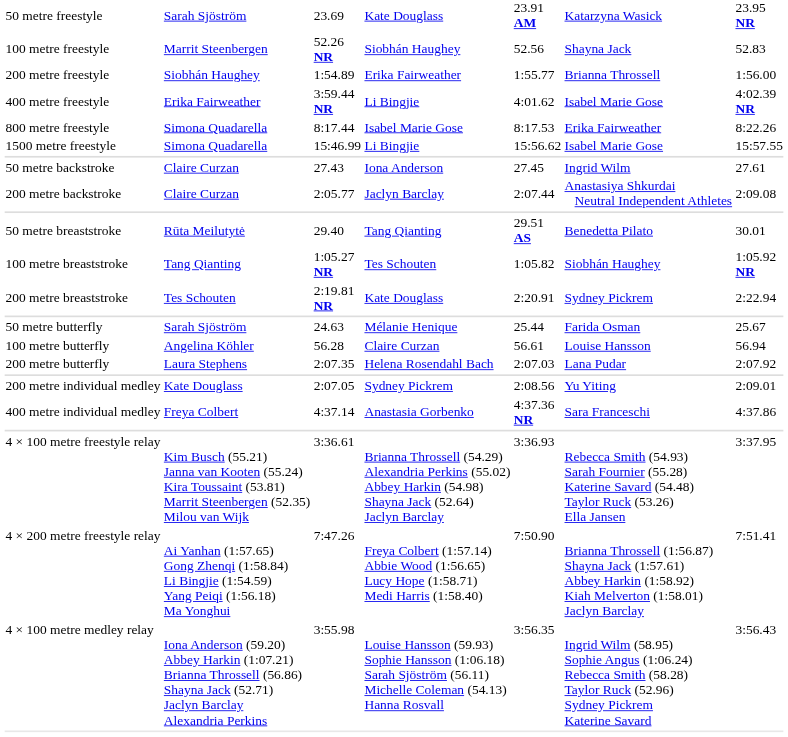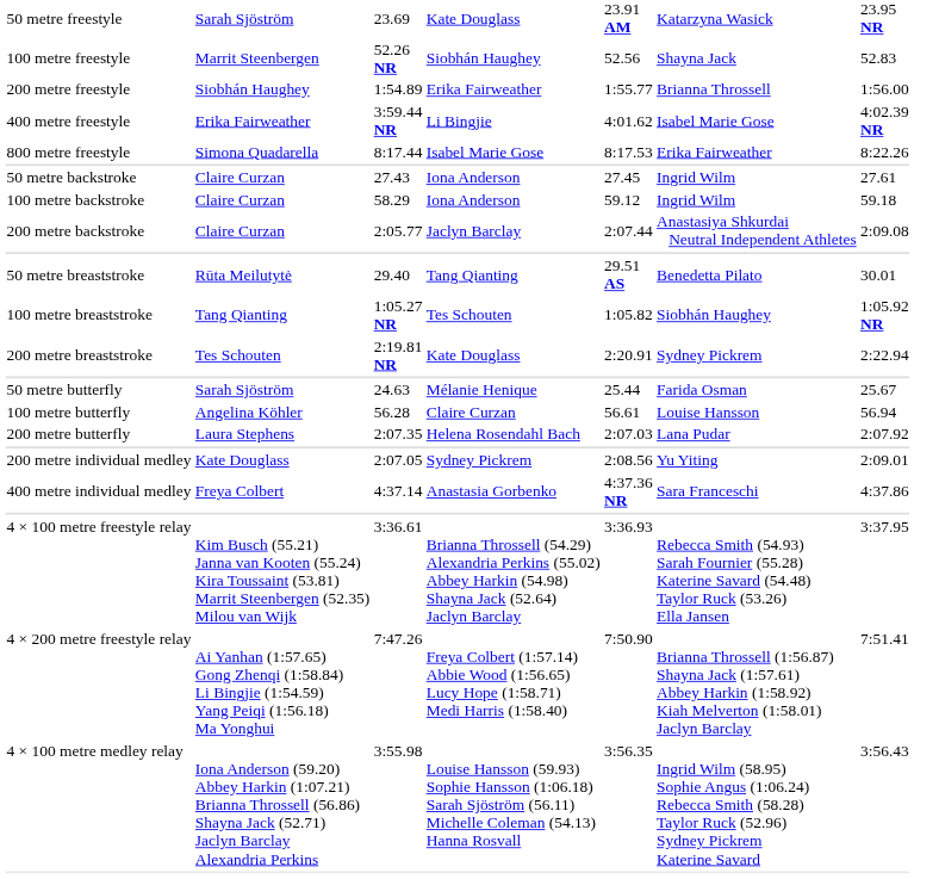 <table>
 <tr>
 <td>50 metre freestyle<br></td>
 <td><a href='#'>Sarah Sjöström</a><br></td>
 <td>23.69</td>
 <td><a href='#'>Kate Douglass</a><br></td>
 <td>23.91<br><strong><a href='#'>AM</a></strong></td>
 <td><a href='#'>Katarzyna Wasick</a><br></td>
 <td>23.95<br><strong><a href='#'>NR</a></strong></td>
 </tr>
 <tr>
 <td>100 metre freestyle<br></td>
 <td><a href='#'>Marrit Steenbergen</a><br></td>
 <td>52.26<br><strong><a href='#'>NR</a></strong></td>
 <td><a href='#'>Siobhán Haughey</a><br></td>
 <td>52.56</td>
 <td><a href='#'>Shayna Jack</a><br></td>
 <td>52.83</td>
 </tr>
 <tr>
 <td>200 metre freestyle<br></td>
 <td><a href='#'>Siobhán Haughey</a><br></td>
 <td>1:54.89</td>
 <td><a href='#'>Erika Fairweather</a><br></td>
 <td>1:55.77</td>
 <td><a href='#'>Brianna Throssell</a><br></td>
 <td>1:56.00</td>
 </tr>
 <tr>
 <td>400 metre freestyle<br></td>
 <td><a href='#'>Erika Fairweather</a><br></td>
 <td>3:59.44<br><strong><a href='#'>NR</a></strong></td>
 <td><a href='#'>Li Bingjie</a><br></td>
 <td>4:01.62</td>
 <td><a href='#'>Isabel Marie Gose</a><br></td>
 <td>4:02.39<br><strong><a href='#'>NR</a></strong></td>
 </tr>
 <tr>
 <td>800 metre freestyle<br></td>
 <td><a href='#'>Simona Quadarella</a><br></td>
 <td>8:17.44</td>
 <td><a href='#'>Isabel Marie Gose</a><br></td>
 <td>8:17.53</td>
 <td><a href='#'>Erika Fairweather</a><br></td>
 <td>8:22.26</td>
 </tr>
-<tr>
-<td>1500 metre freestyle<br></td>
-<td><a href='#'>Simona Quadarella</a><br></td>
-<td>15:46.99</td>
-<td><a href='#'>Li Bingjie</a><br></td>
-<td>15:56.62</td>
-<td><a href='#'>Isabel Marie Gose</a><br></td>
-<td>15:57.55</td>
-</tr>
 <tr bgcolor=#DDDDDD>
 <td colspan=7></td>
 </tr>
 <tr>
 <td>50 metre backstroke<br></td>
 <td><a href='#'>Claire Curzan</a><br></td>
 <td>27.43</td>
 <td><a href='#'>Iona Anderson</a><br></td>
 <td>27.45</td>
 <td><a href='#'>Ingrid Wilm</a><br></td>
 <td>27.61</td>
+</tr>
+<tr>
+<td>100 metre backstroke<br></td>
+<td><a href='#'>Claire Curzan</a><br></td>
+<td>58.29</td>
+<td><a href='#'>Iona Anderson</a><br></td>
+<td>59.12</td>
+<td><a href='#'>Ingrid Wilm</a><br></td>
+<td>59.18</td>
 </tr>
 <tr>
 <td>200 metre backstroke<br></td>
 <td><a href='#'>Claire Curzan</a><br></td>
 <td>2:05.77</td>
 <td><a href='#'>Jaclyn Barclay</a><br></td>
 <td>2:07.44</td>
 <td><a href='#'>Anastasiya Shkurdai</a><br>   <a href='#'>Neutral Independent Athletes</a></td>
 <td>2:09.08</td>
 </tr>
 <tr bgcolor=#DDDDDD>
 <td colspan=7></td>
 </tr>
 <tr>
 <td>50 metre breaststroke<br></td>
 <td><a href='#'>Rūta Meilutytė</a><br></td>
 <td>29.40</td>
 <td><a href='#'>Tang Qianting</a><br></td>
 <td>29.51<br><strong><a href='#'>AS</a></strong></td>
 <td><a href='#'>Benedetta Pilato</a><br></td>
 <td>30.01</td>
 </tr>
 <tr>
 <td>100 metre breaststroke<br></td>
 <td><a href='#'>Tang Qianting</a><br></td>
 <td>1:05.27<br><strong><a href='#'>NR</a></strong></td>
 <td><a href='#'>Tes Schouten</a><br></td>
 <td>1:05.82</td>
 <td><a href='#'>Siobhán Haughey</a><br></td>
 <td>1:05.92<br><strong><a href='#'>NR</a></strong></td>
 </tr>
 <tr>
 <td>200 metre breaststroke<br></td>
 <td><a href='#'>Tes Schouten</a><br></td>
 <td>2:19.81<br><strong><a href='#'>NR</a></strong></td>
 <td><a href='#'>Kate Douglass</a><br></td>
 <td>2:20.91</td>
 <td><a href='#'>Sydney Pickrem</a><br></td>
 <td>2:22.94</td>
 </tr>
 <tr bgcolor=#DDDDDD>
 <td colspan=7></td>
 </tr>
 <tr>
 <td>50 metre butterfly<br></td>
 <td><a href='#'>Sarah Sjöström</a><br></td>
 <td>24.63</td>
 <td><a href='#'>Mélanie Henique</a><br></td>
 <td>25.44</td>
 <td><a href='#'>Farida Osman</a><br></td>
 <td>25.67</td>
 </tr>
 <tr>
 <td>100 metre butterfly<br></td>
 <td><a href='#'>Angelina Köhler</a><br></td>
 <td>56.28</td>
 <td><a href='#'>Claire Curzan</a><br></td>
 <td>56.61</td>
 <td><a href='#'>Louise Hansson</a><br></td>
 <td>56.94</td>
 </tr>
 <tr>
 <td>200 metre butterfly<br></td>
 <td><a href='#'>Laura Stephens</a><br></td>
 <td>2:07.35</td>
 <td><a href='#'>Helena Rosendahl Bach</a><br></td>
 <td>2:07.03</td>
 <td><a href='#'>Lana Pudar</a><br></td>
 <td>2:07.92</td>
 </tr>
 <tr bgcolor=#DDDDDD>
 <td colspan=7></td>
 </tr>
 <tr>
 <td>200 metre individual medley<br></td>
 <td><a href='#'>Kate Douglass</a><br></td>
 <td>2:07.05</td>
 <td><a href='#'>Sydney Pickrem</a><br></td>
 <td>2:08.56</td>
 <td><a href='#'>Yu Yiting</a><br></td>
 <td>2:09.01</td>
 </tr>
 <tr>
 <td>400 metre individual medley<br></td>
 <td><a href='#'>Freya Colbert</a><br></td>
 <td>4:37.14</td>
 <td><a href='#'>Anastasia Gorbenko</a><br></td>
 <td>4:37.36<br><strong><a href='#'>NR</a></strong></td>
 <td><a href='#'>Sara Franceschi</a><br></td>
 <td>4:37.86</td>
 </tr>
 <tr bgcolor=#DDDDDD>
 <td colspan=7></td>
 </tr>
 <tr valign="top">
 <td>4 × 100 metre freestyle relay<br></td>
 <td><br><a href='#'>Kim Busch</a> (55.21)<br><a href='#'>Janna van Kooten</a> (55.24)<br><a href='#'>Kira Toussaint</a> (53.81)<br><a href='#'>Marrit Steenbergen</a> (52.35)<br><a href='#'>Milou van Wijk</a></td>
 <td>3:36.61</td>
 <td><br><a href='#'>Brianna Throssell</a> (54.29)<br><a href='#'>Alexandria Perkins</a> (55.02)<br><a href='#'>Abbey Harkin</a> (54.98)<br><a href='#'>Shayna Jack</a> (52.64)<br><a href='#'>Jaclyn Barclay</a></td>
 <td>3:36.93</td>
 <td><br><a href='#'>Rebecca Smith</a> (54.93)<br><a href='#'>Sarah Fournier</a> (55.28)<br><a href='#'>Katerine Savard</a> (54.48)<br><a href='#'>Taylor Ruck</a> (53.26)<br><a href='#'>Ella Jansen</a></td>
 <td>3:37.95</td>
 </tr>
 <tr valign="top">
 <td>4 × 200 metre freestyle relay<br></td>
 <td><br><a href='#'>Ai Yanhan</a> (1:57.65)<br><a href='#'>Gong Zhenqi</a> (1:58.84)<br><a href='#'>Li Bingjie</a> (1:54.59)<br><a href='#'>Yang Peiqi</a> (1:56.18)<br><a href='#'>Ma Yonghui</a></td>
 <td>7:47.26</td>
 <td><br><a href='#'>Freya Colbert</a> (1:57.14)<br><a href='#'>Abbie Wood</a> (1:56.65)<br><a href='#'>Lucy Hope</a> (1:58.71)<br><a href='#'>Medi Harris</a> (1:58.40)</td>
 <td>7:50.90</td>
 <td><br><a href='#'>Brianna Throssell</a> (1:56.87)<br><a href='#'>Shayna Jack</a> (1:57.61)<br><a href='#'>Abbey Harkin</a> (1:58.92)<br><a href='#'>Kiah Melverton</a> (1:58.01)<br><a href='#'>Jaclyn Barclay</a></td>
 <td>7:51.41</td>
 </tr>
 <tr valign="top">
 <td>4 × 100 metre medley relay<br></td>
 <td><br><a href='#'>Iona Anderson</a> (59.20)<br><a href='#'>Abbey Harkin</a> (1:07.21)<br><a href='#'>Brianna Throssell</a> (56.86)<br><a href='#'>Shayna Jack</a> (52.71)<br><a href='#'>Jaclyn Barclay</a><br><a href='#'>Alexandria Perkins</a></td>
 <td>3:55.98</td>
 <td><br><a href='#'>Louise Hansson</a> (59.93)<br><a href='#'>Sophie Hansson</a> (1:06.18)<br><a href='#'>Sarah Sjöström</a> (56.11)<br><a href='#'>Michelle Coleman</a> (54.13)<br><a href='#'>Hanna Rosvall</a></td>
 <td>3:56.35</td>
 <td><br><a href='#'>Ingrid Wilm</a> (58.95)<br><a href='#'>Sophie Angus</a> (1:06.24)<br><a href='#'>Rebecca Smith</a> (58.28)<br><a href='#'>Taylor Ruck</a> (52.96)<br><a href='#'>Sydney Pickrem</a><br><a href='#'>Katerine Savard</a></td>
 <td>3:56.43</td>
 </tr>
 <tr bgcolor= e8e8e8>
 <td colspan=7></td>
 </tr>
 </table>
